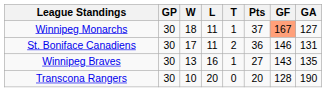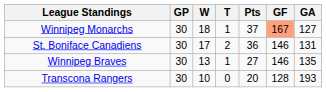 <table class="wikitable" style="text-align:center">
 <tr>
 <th width="45%">League Standings</th>
 <th width="6.25%">GP</th>
 <th width="6.25%">W</th>
-<th width="6.25%">L</th>
 <th width="6.25%">T</th>
 <th width="7.5%">Pts</th>
 <th width="7.5%">GF</th>
 <th width="7.5%">GA</th>
 </tr>
 <tr>
 <td><a href='#'>Winnipeg Monarchs</a></td>
 <td>30</td>
 <td>18</td>
-<td>11</td>
 <td>1</td>
 <td>37</td>
 <td style="background: lightsalmon;">167</td>
 <td>127</td>
 </tr>
 <tr>
 <td><a href='#'>St. Boniface Canadiens</a></td>
 <td>30</td>
 <td>17</td>
-<td>11</td>
 <td>2</td>
 <td>36</td>
 <td>146</td>
 <td>131</td>
 </tr>
 <tr>
 <td><a href='#'>Winnipeg Braves</a></td>
 <td>30</td>
 <td>13</td>
-<td>16</td>
 <td>1</td>
 <td>27</td>
-<td>143</td>
+<td>146</td>
 <td>135</td>
 </tr>
 <tr>
 <td><a href='#'>Transcona Rangers</a></td>
 <td>30</td>
 <td>10</td>
-<td>20</td>
 <td>0</td>
 <td>20</td>
 <td>128</td>
-<td>190</td>
+<td>193</td>
 </tr>
 </table>
